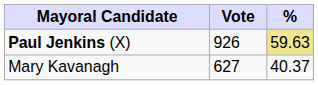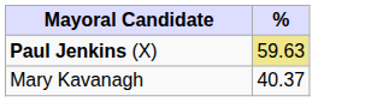 <table class="wikitable">
 <tr>
 <th style="background:#ddf; width:200px;">Mayoral Candidate</th>
-<th style="background:#ddf; width:50px;">Vote</th>
 <th style="background:#ddf; width:30px;">%</th>
 </tr>
 <tr>
 <td><strong>Paul Jenkins</strong> (X)</td>
-<td>926</td>
 <td style="background: khaki;">59.63</td>
 </tr>
 <tr>
 <td>Mary Kavanagh</td>
-<td>627</td>
 <td>40.37</td>
 </tr>
 </table>
